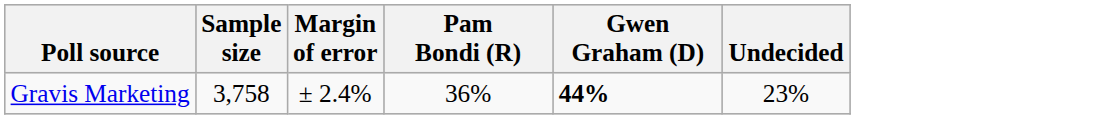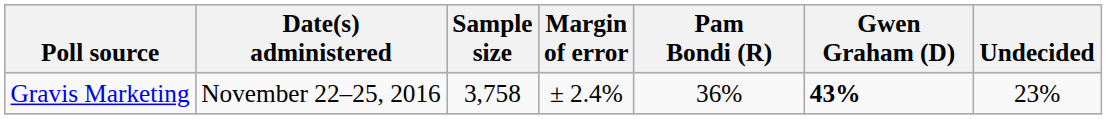 <table class="wikitable">
 <tr valign=bottom>
 <th>Poll source</th>
+<th>Date(s)<br>administered</th>
 <th>Sample<br>size</th>
 <th>Margin<br>of error</th>
 <th style="width:100px;">Pam<br>Bondi (R)</th>
 <th style="width:100px;">Gwen<br>Graham (D)</th>
 <th>Undecided</th>
 </tr>
 <tr>
 <td><a href='#'>Gravis Marketing</a></td>
+<td align=center>November 22–25, 2016</td>
 <td align=center>3,758</td>
 <td align=center>± 2.4%</td>
 <td align=center>36%</td>
-<td><strong>44%</strong></td>
+<td><strong>43%</strong></td>
 <td align=center>23%</td>
 </tr>
 </table>
